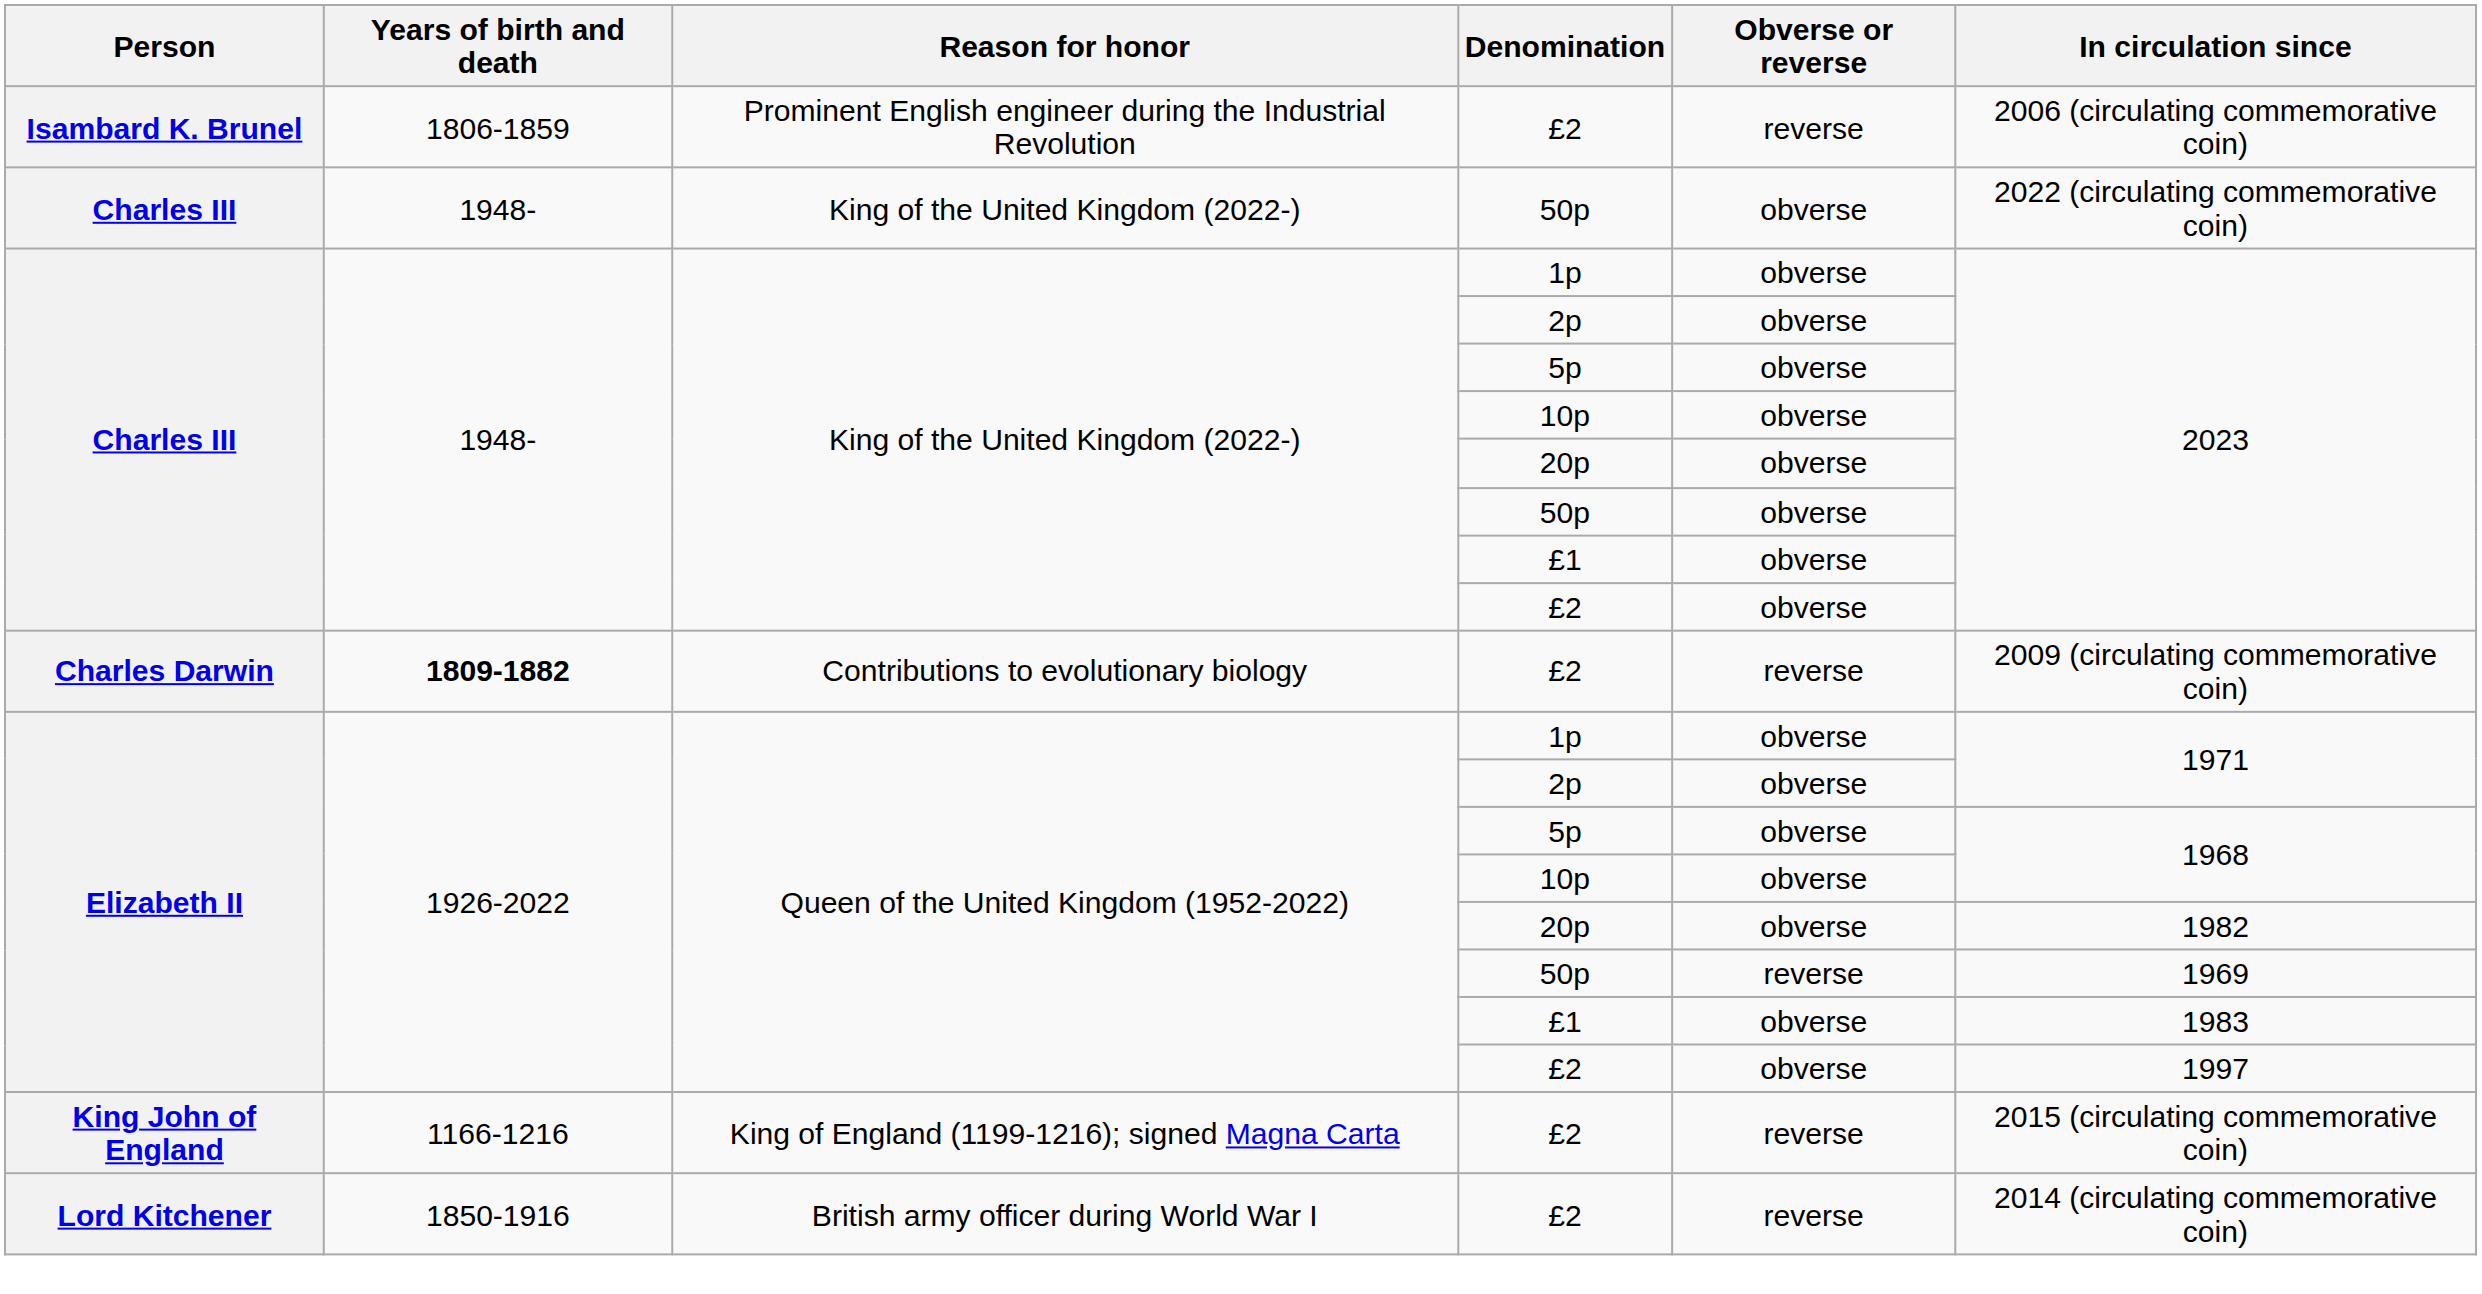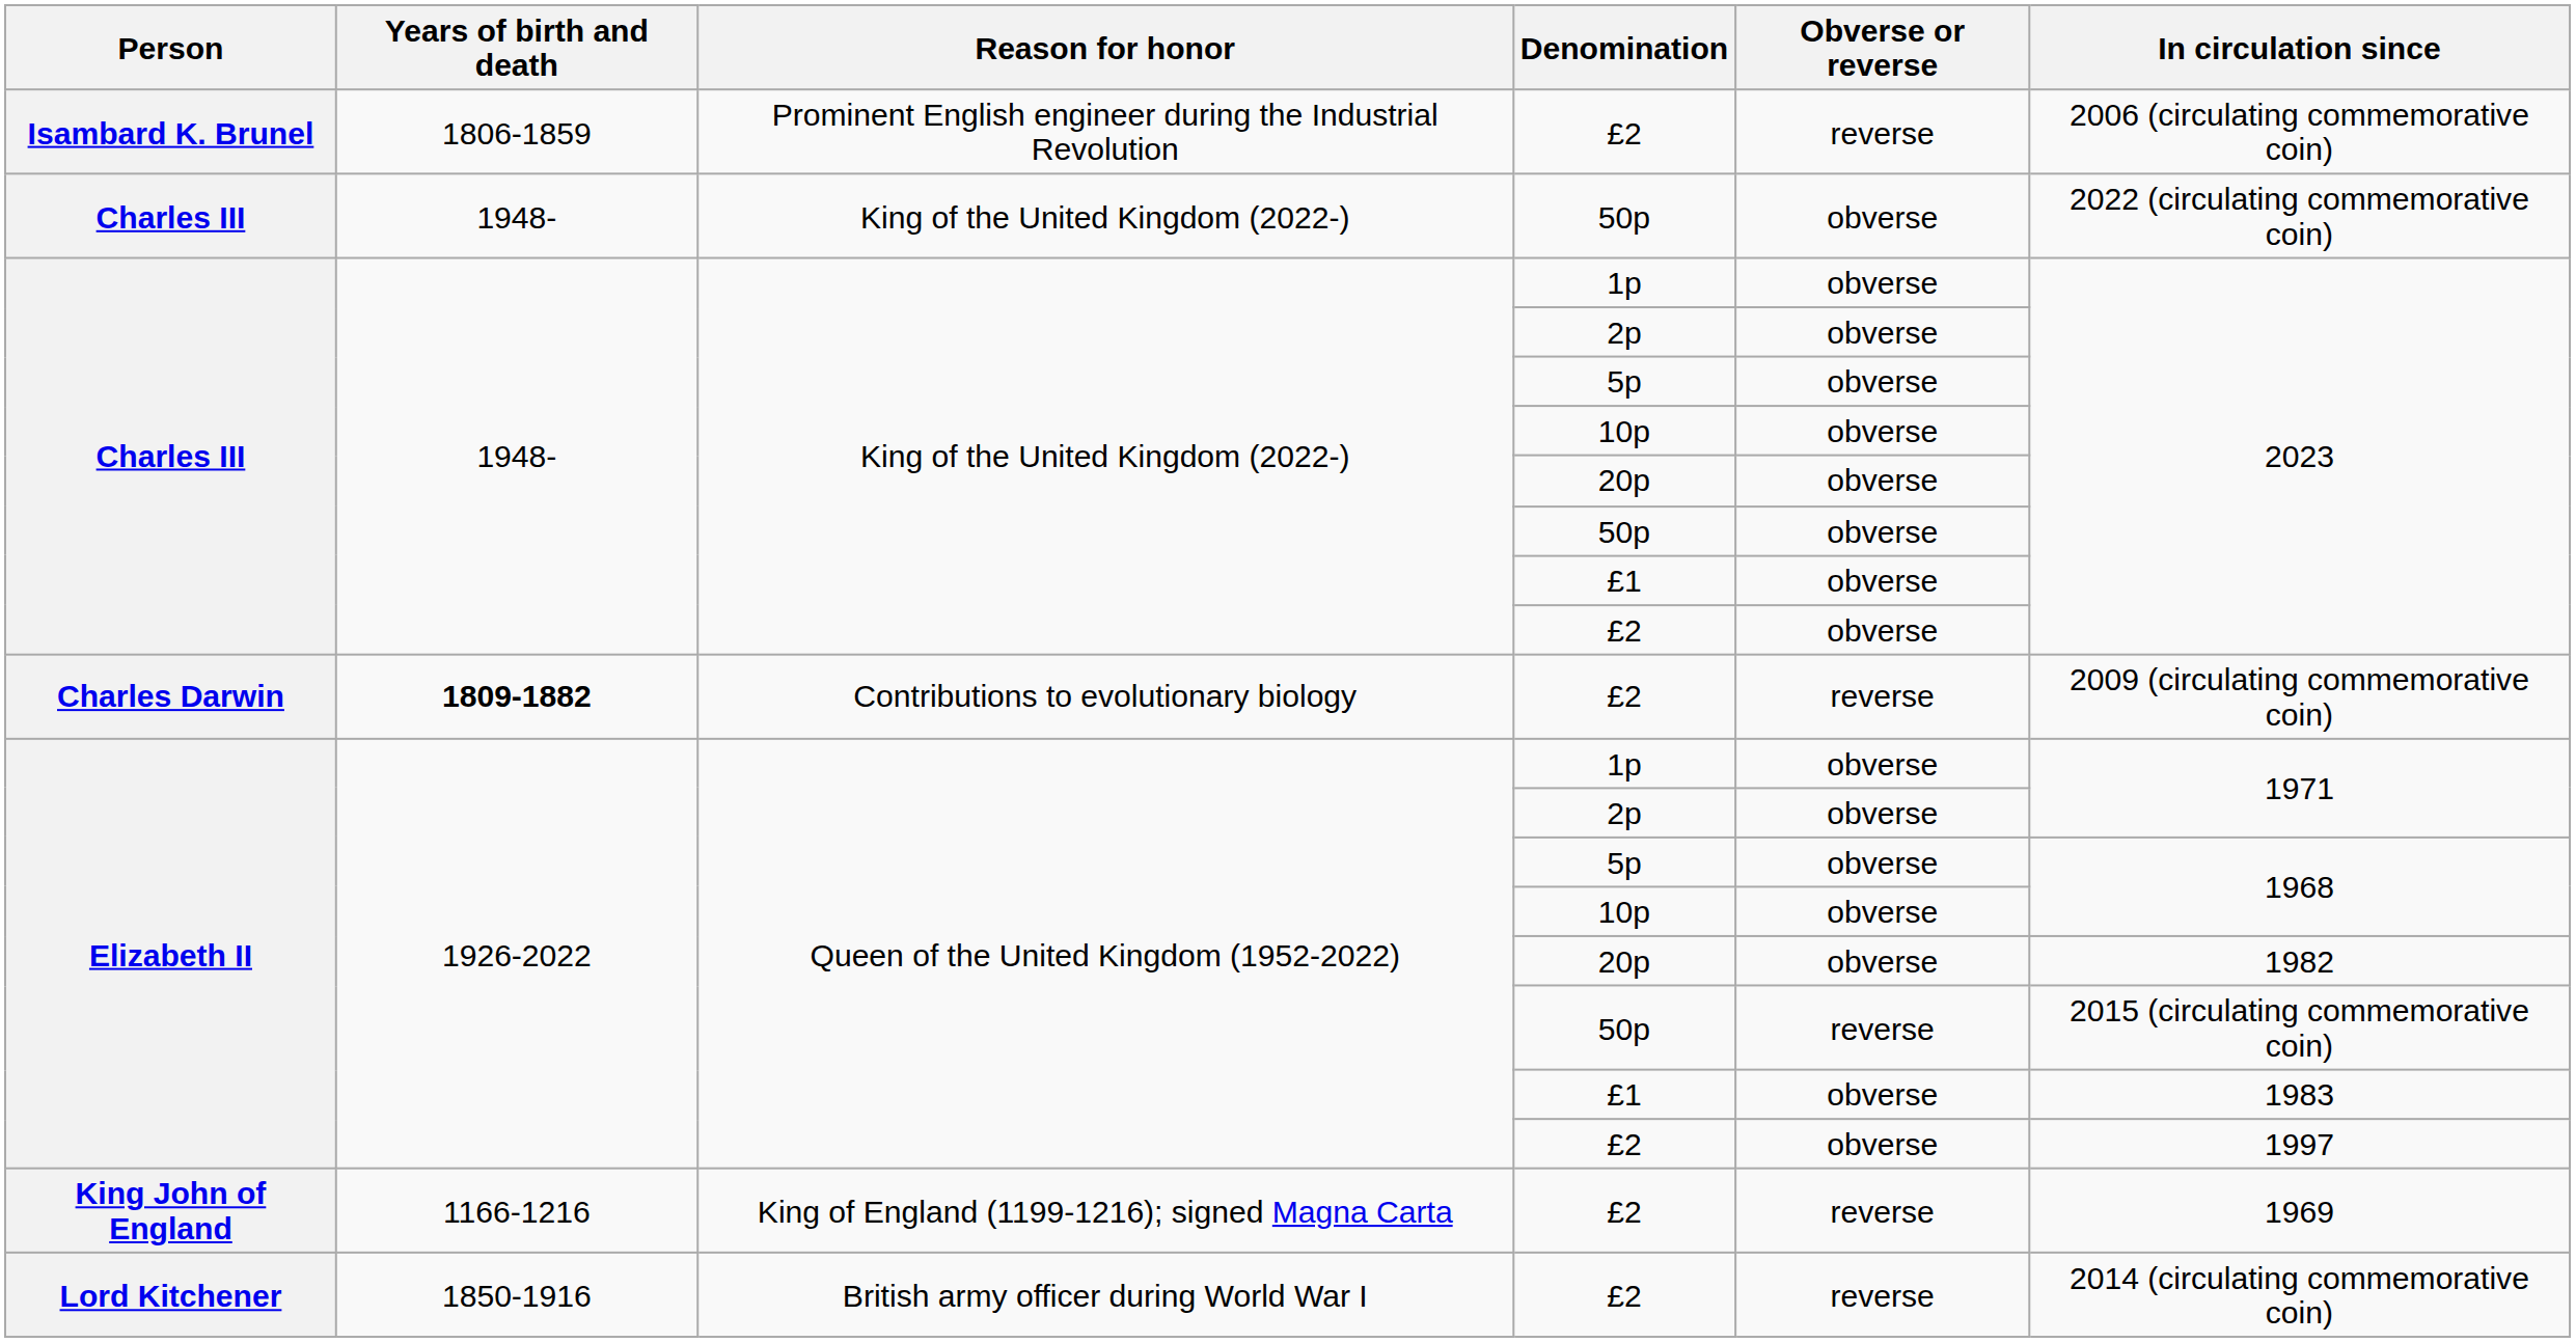 <table class="wikitable" style="font-size:95%; text-align:center;">
 <tr>
 <th>Person</th>
 <th>Years of birth and death</th>
 <th>Reason for honor</th>
 <th>Denomination</th>
 <th>Obverse or reverse</th>
 <th>In circulation since</th>
 </tr>
 <tr>
 <th><a href='#'>Isambard K. Brunel</a></th>
 <td>1806-1859</td>
 <td>Prominent English engineer during the Industrial Revolution</td>
 <td>£2</td>
 <td>reverse</td>
 <td>2006 (circulating commemorative coin)</td>
 </tr>
 <tr>
 <th><a href='#'>Charles III</a></th>
 <td>1948-</td>
 <td>King of the United Kingdom (2022-)</td>
 <td>50p</td>
 <td>obverse</td>
 <td>2022 (circulating commemorative coin)</td>
 </tr>
 <tr>
 <th rowspan="8"><a href='#'>Charles III</a></th>
 <td rowspan="8">1948-</td>
 <td rowspan="8">King of the United Kingdom (2022-)</td>
 <td>1p</td>
 <td>obverse</td>
 <td rowspan="8">2023</td>
 </tr>
 <tr>
 <td>2p</td>
 <td>obverse</td>
 </tr>
 <tr>
 <td>5p</td>
 <td>obverse</td>
 </tr>
 <tr>
 <td>10p</td>
 <td>obverse</td>
 </tr>
 <tr>
 <td>20p</td>
 <td>obverse</td>
 </tr>
 <tr>
 <td>50p</td>
 <td>obverse</td>
 </tr>
 <tr>
 <td>£1</td>
 <td>obverse</td>
 </tr>
 <tr>
 <td>£2</td>
 <td>obverse</td>
 </tr>
 <tr>
 <th><a href='#'>Charles Darwin</a></th>
 <td><strong>1809-1882</strong></td>
 <td>Contributions to evolutionary biology</td>
 <td>£2</td>
 <td>reverse</td>
 <td>2009 (circulating commemorative coin)</td>
 </tr>
 <tr>
 <th rowspan="8"><a href='#'>Elizabeth II</a></th>
 <td rowspan="8">1926-2022</td>
 <td rowspan="8">Queen of the United Kingdom (1952-2022)</td>
 <td>1p</td>
 <td>obverse</td>
 <td rowspan="2">1971</td>
 </tr>
 <tr>
 <td>2p</td>
 <td>obverse</td>
 </tr>
 <tr>
 <td>5p</td>
 <td>obverse</td>
 <td rowspan="2">1968</td>
 </tr>
 <tr>
 <td>10p</td>
 <td>obverse</td>
 </tr>
 <tr>
 <td>20p</td>
 <td>obverse</td>
 <td>1982</td>
 </tr>
 <tr>
 <td>50p</td>
 <td>reverse</td>
-<td>1969</td>
+<td>2015 (circulating commemorative coin)</td>
 </tr>
 <tr>
 <td>£1</td>
 <td>obverse</td>
 <td>1983</td>
 </tr>
 <tr>
 <td>£2</td>
 <td>obverse</td>
 <td>1997</td>
 </tr>
 <tr>
 <th><a href='#'>King John of England</a></th>
 <td>1166-1216</td>
 <td>King of England (1199-1216); signed <a href='#'>Magna Carta</a></td>
 <td>£2</td>
 <td>reverse</td>
-<td>2015 (circulating commemorative coin)</td>
+<td>1969</td>
 </tr>
 <tr>
 <th><a href='#'>Lord Kitchener</a></th>
 <td>1850-1916</td>
 <td>British army officer during World War I</td>
 <td>£2</td>
 <td>reverse</td>
 <td>2014 (circulating commemorative coin)</td>
 </tr>
 </table>
